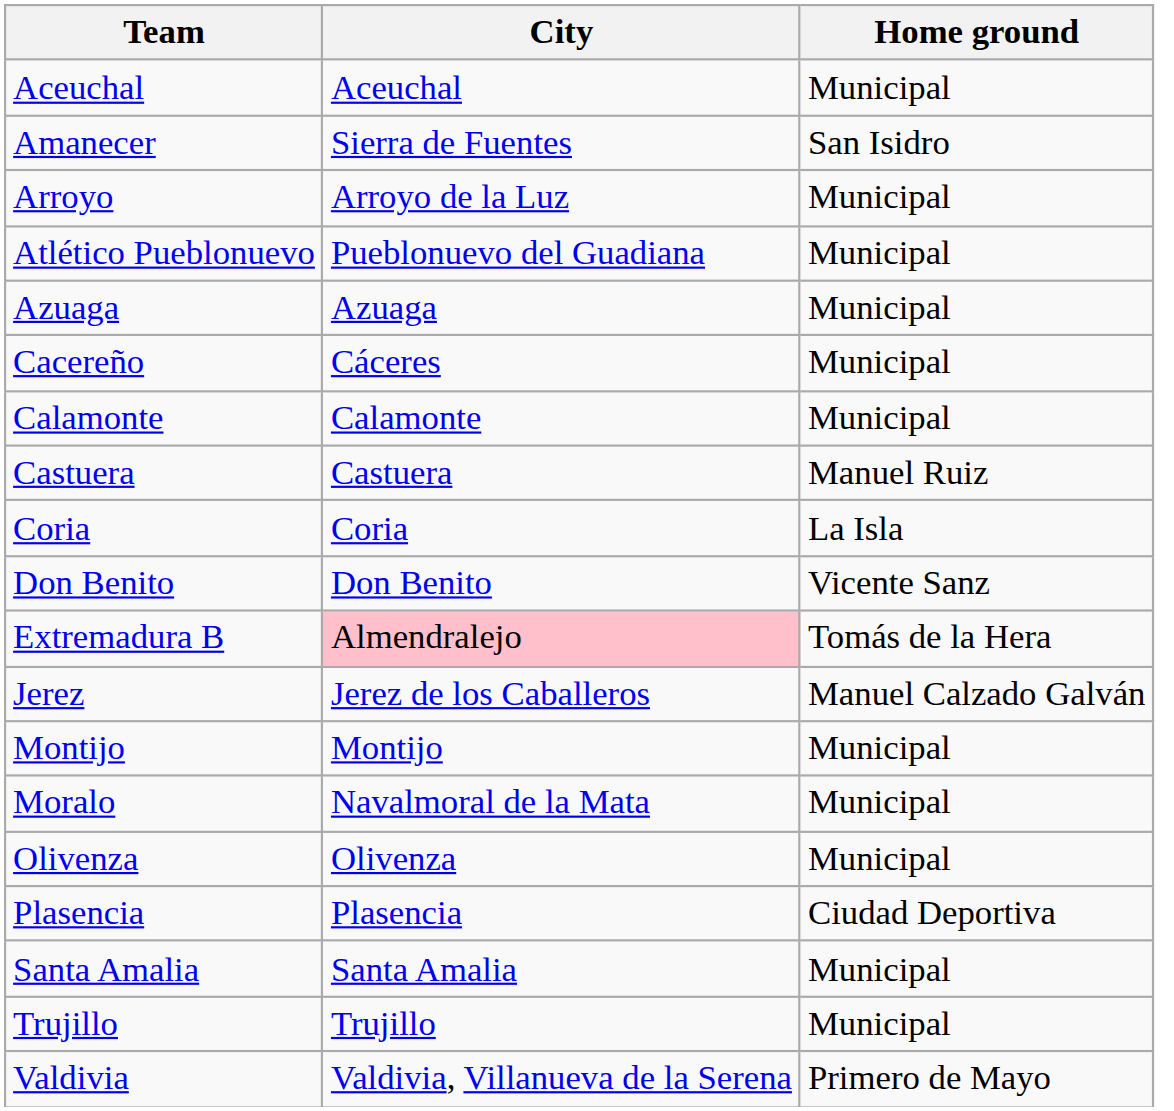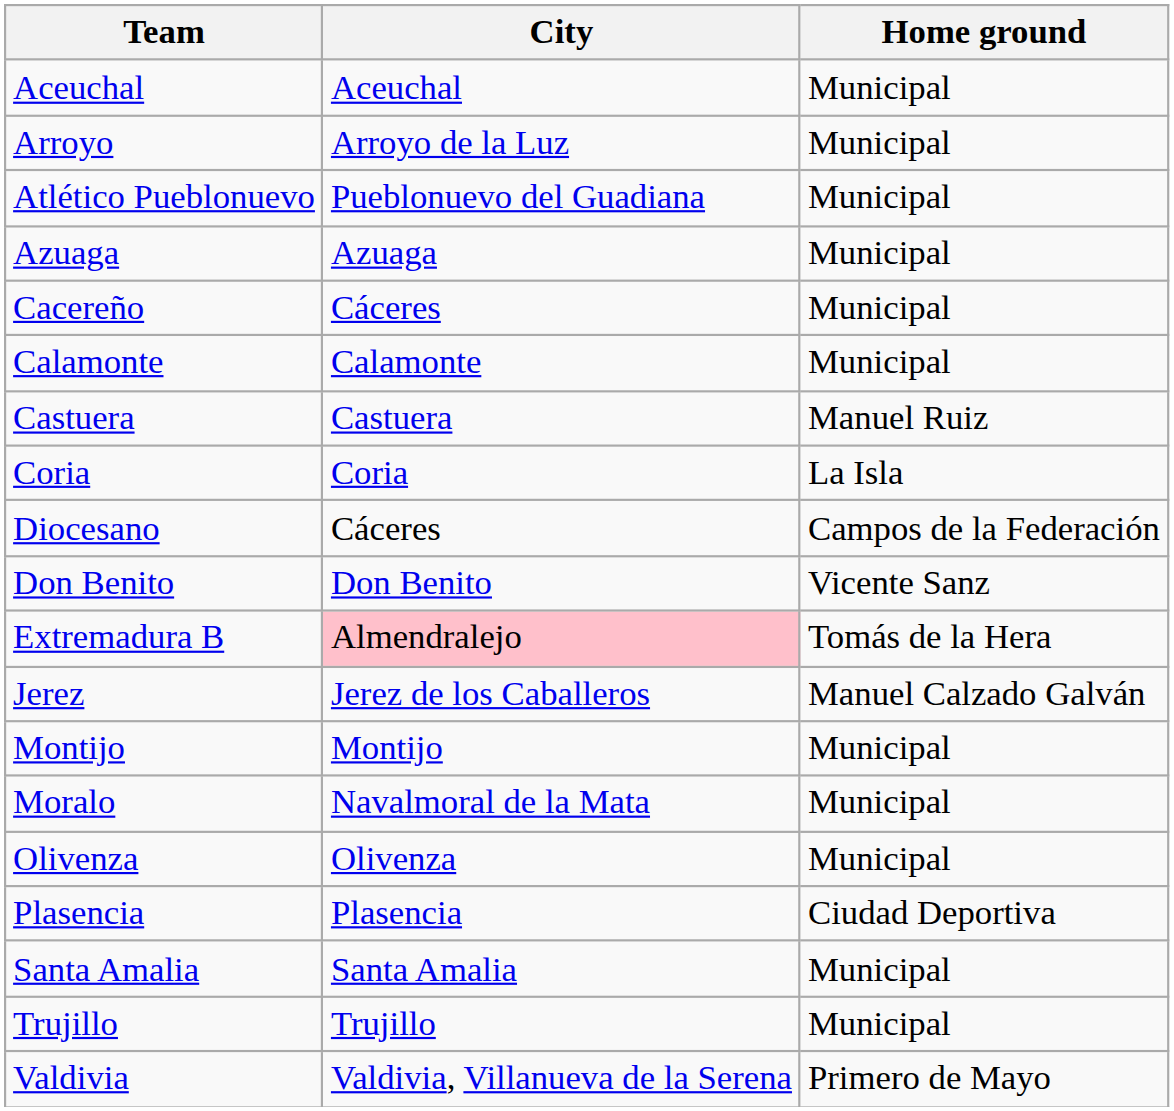 <table class="wikitable sortable">
 <tr>
 <th>Team</th>
 <th>City</th>
 <th>Home ground</th>
 </tr>
 <tr>
 <td><a href='#'>Aceuchal</a></td>
 <td><a href='#'>Aceuchal</a></td>
 <td>Municipal</td>
-</tr>
-<tr>
-<td><a href='#'>Amanecer</a></td>
-<td><a href='#'>Sierra de Fuentes</a></td>
-<td>San Isidro</td>
 </tr>
 <tr>
 <td><a href='#'>Arroyo</a></td>
 <td><a href='#'>Arroyo de la Luz</a></td>
 <td>Municipal</td>
 </tr>
 <tr>
 <td><a href='#'>Atlético Pueblonuevo</a></td>
 <td><a href='#'>Pueblonuevo del Guadiana</a></td>
 <td>Municipal</td>
 </tr>
 <tr>
 <td><a href='#'>Azuaga</a></td>
 <td><a href='#'>Azuaga</a></td>
 <td>Municipal</td>
 </tr>
 <tr>
 <td><a href='#'>Cacereño</a></td>
 <td><a href='#'>Cáceres</a></td>
 <td>Municipal</td>
 </tr>
 <tr>
 <td><a href='#'>Calamonte</a></td>
 <td><a href='#'>Calamonte</a></td>
 <td>Municipal</td>
 </tr>
 <tr>
 <td><a href='#'>Castuera</a></td>
 <td><a href='#'>Castuera</a></td>
 <td>Manuel Ruiz</td>
 </tr>
 <tr>
 <td><a href='#'>Coria</a></td>
 <td><a href='#'>Coria</a></td>
 <td>La Isla</td>
+</tr>
+<tr>
+<td><a href='#'>Diocesano</a></td>
+<td>Cáceres</td>
+<td>Campos de la Federación</td>
 </tr>
 <tr>
 <td><a href='#'>Don Benito</a></td>
 <td><a href='#'>Don Benito</a></td>
 <td>Vicente Sanz</td>
 </tr>
 <tr>
 <td><a href='#'>Extremadura B</a></td>
 <td style="background: pink;">Almendralejo</td>
 <td>Tomás de la Hera</td>
 </tr>
 <tr>
 <td><a href='#'>Jerez</a></td>
 <td><a href='#'>Jerez de los Caballeros</a></td>
 <td>Manuel Calzado Galván</td>
 </tr>
 <tr>
 <td><a href='#'>Montijo</a></td>
 <td><a href='#'>Montijo</a></td>
 <td>Municipal</td>
 </tr>
 <tr>
 <td><a href='#'>Moralo</a></td>
 <td><a href='#'>Navalmoral de la Mata</a></td>
 <td>Municipal</td>
 </tr>
 <tr>
 <td><a href='#'>Olivenza</a></td>
 <td><a href='#'>Olivenza</a></td>
 <td>Municipal</td>
 </tr>
 <tr>
 <td><a href='#'>Plasencia</a></td>
 <td><a href='#'>Plasencia</a></td>
 <td>Ciudad Deportiva</td>
 </tr>
 <tr>
 <td><a href='#'>Santa Amalia</a></td>
 <td><a href='#'>Santa Amalia</a></td>
 <td>Municipal</td>
 </tr>
 <tr>
 <td><a href='#'>Trujillo</a></td>
 <td><a href='#'>Trujillo</a></td>
 <td>Municipal</td>
 </tr>
 <tr>
 <td><a href='#'>Valdivia</a></td>
 <td><a href='#'>Valdivia</a>, <a href='#'>Villanueva de la Serena</a></td>
 <td>Primero de Mayo</td>
 </tr>
 </table>
